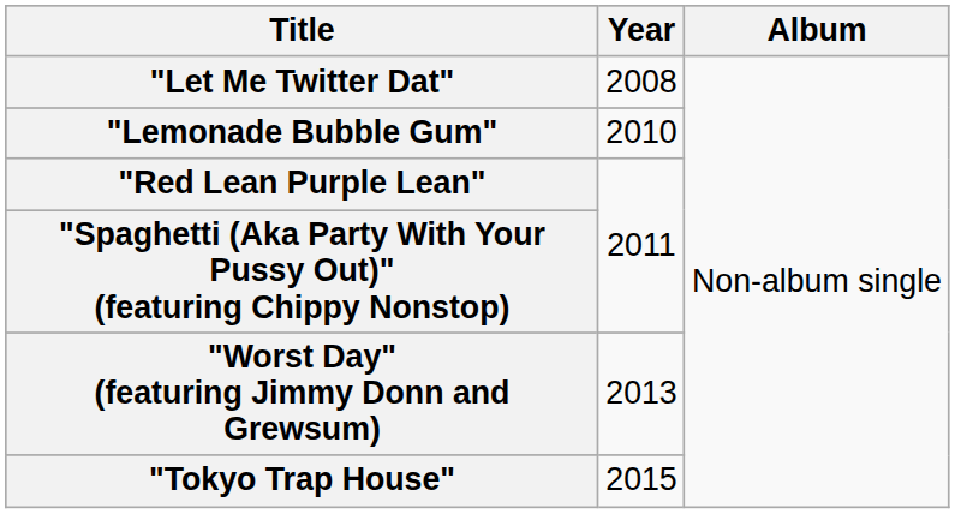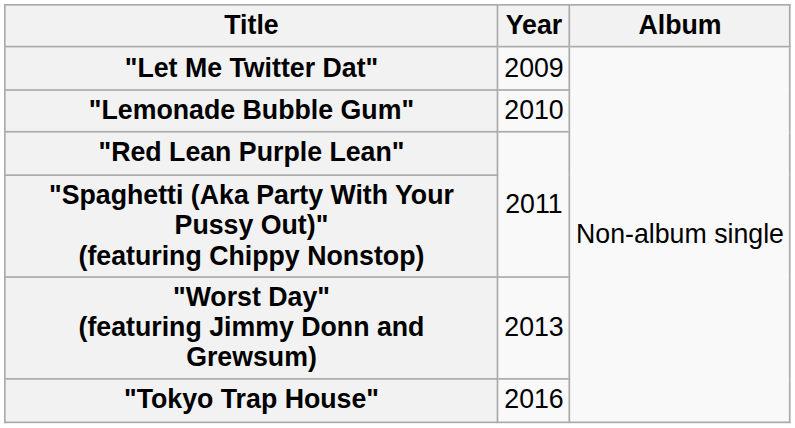 <table class="wikitable plainrowheaders" style="text-align:center;">
 <tr>
 <th scope="col" style="width:18em;">Title</th>
 <th scope="col">Year</th>
 <th scope="col">Album</th>
 </tr>
 <tr>
 <th scope="row">"Let Me Twitter Dat"</th>
-<td>2008</td>
+<td>2009</td>
 <td rowspan="6">Non-album single</td>
 </tr>
 <tr>
 <th scope="row">"Lemonade Bubble Gum"</th>
 <td>2010</td>
 </tr>
 <tr>
 <th scope="row">"Red Lean Purple Lean"</th>
 <td rowspan="2">2011</td>
 </tr>
 <tr>
 <th scope="row">"Spaghetti (Aka Party With Your Pussy Out)"<br><span>(featuring Chippy Nonstop)</span></th>
 </tr>
 <tr>
 <th scope="row">"Worst Day"<br><span>(featuring Jimmy Donn and Grewsum)</span></th>
 <td>2013</td>
 </tr>
 <tr>
 <th scope="row">"Tokyo Trap House"</th>
-<td>2015</td>
+<td>2016</td>
 </tr>
 </table>
